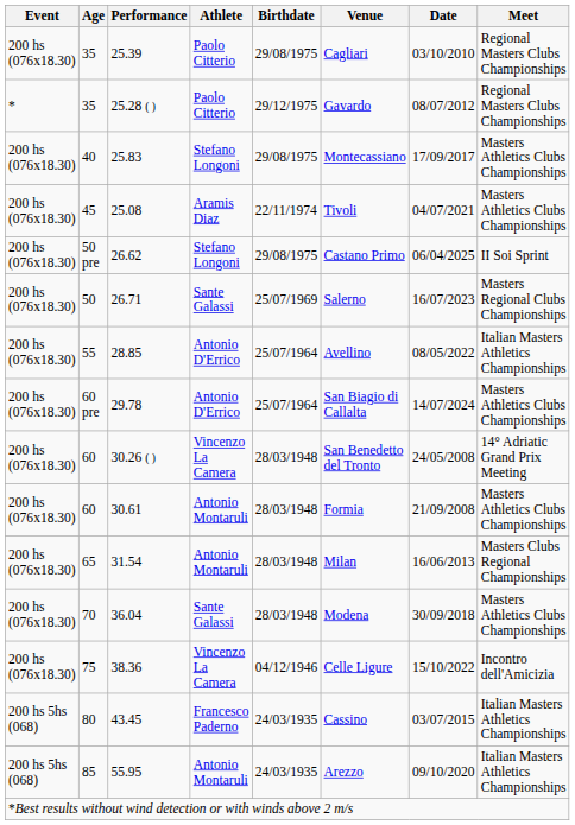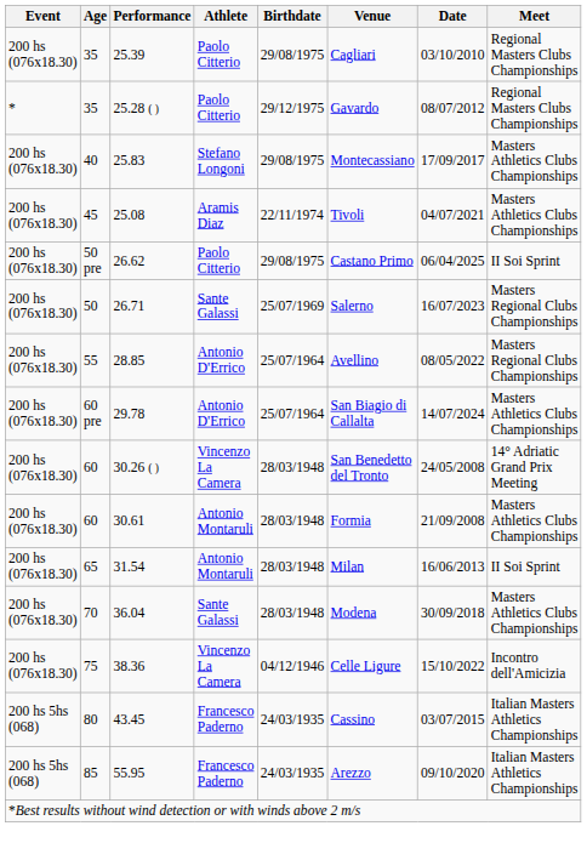 <table class="wikitable" width= style="font-size:90%; text-align:center">
 <tr>
 <th>Event</th>
 <th>Age</th>
 <th>Performance</th>
 <th>Athlete</th>
 <th>Birthdate</th>
 <th>Venue</th>
 <th>Date</th>
 <th>Meet</th>
 </tr>
 <tr>
 <td>200 hs (076x18.30)</td>
 <td>35</td>
 <td>25.39 </td>
 <td align=left><a href='#'>Paolo Citterio</a></td>
 <td>29/08/1975</td>
 <td align=left><a href='#'>Cagliari</a></td>
 <td>03/10/2010</td>
 <td>Regional Masters Clubs Championships</td>
 </tr>
 <tr>
 <td>*</td>
 <td>35</td>
 <td>25.28 <small>( )</small></td>
 <td align=left><a href='#'>Paolo Citterio</a></td>
 <td>29/12/1975</td>
 <td align=left><a href='#'>Gavardo</a></td>
 <td>08/07/2012</td>
 <td>Regional Masters Clubs Championships</td>
 </tr>
 <tr>
 <td>200 hs (076x18.30)</td>
 <td>40</td>
 <td>25.83 </td>
 <td align=left><a href='#'>Stefano Longoni</a></td>
 <td>29/08/1975</td>
 <td align=left><a href='#'>Montecassiano</a></td>
 <td>17/09/2017</td>
 <td>Masters Athletics Clubs Championships</td>
 </tr>
 <tr>
 <td>200 hs (076x18.30)</td>
 <td>45</td>
 <td>25.08 </td>
 <td align=left><a href='#'>Aramis Diaz</a></td>
 <td>22/11/1974</td>
 <td align=left><a href='#'>Tivoli</a></td>
 <td>04/07/2021</td>
 <td>Masters Athletics Clubs Championships</td>
 </tr>
 <tr>
 <td>200 hs (076x18.30)</td>
 <td>50 pre</td>
 <td>26.62 </td>
-<td align=left><a href='#'>Stefano Longoni</a></td>
+<td align=left><a href='#'>Paolo Citterio</a></td>
 <td>29/08/1975</td>
 <td align=left><a href='#'>Castano Primo</a></td>
 <td>06/04/2025</td>
 <td>II Soi Sprint</td>
 </tr>
 <tr>
 <td>200 hs (076x18.30)</td>
 <td>50</td>
 <td>26.71 </td>
 <td align=left><a href='#'>Sante Galassi</a></td>
 <td>25/07/1969</td>
 <td align=left><a href='#'>Salerno</a></td>
 <td>16/07/2023</td>
 <td>Masters Regional Clubs Championships</td>
 </tr>
 <tr>
 <td>200 hs (076x18.30)</td>
 <td>55</td>
 <td>28.85 </td>
 <td align=left><a href='#'>Antonio D'Errico</a></td>
 <td>25/07/1964</td>
 <td align=left><a href='#'>Avellino</a></td>
 <td>08/05/2022</td>
-<td>Italian Masters Athletics Championships</td>
+<td>Masters Regional Clubs Championships</td>
 </tr>
 <tr>
 <td>200 hs (076x18.30)</td>
 <td>60 pre</td>
 <td>29.78 </td>
 <td align=left><a href='#'>Antonio D'Errico</a></td>
 <td>25/07/1964</td>
 <td align=left><a href='#'>San Biagio di Callalta</a></td>
 <td>14/07/2024</td>
 <td>Masters Athletics Clubs Championships</td>
 </tr>
 <tr>
 <td>200 hs (076x18.30)</td>
 <td>60</td>
 <td>30.26 <small>( )</small></td>
 <td align=left><a href='#'>Vincenzo La Camera</a></td>
 <td>28/03/1948</td>
 <td align=left><a href='#'>San Benedetto del Tronto</a></td>
 <td>24/05/2008</td>
 <td>14° Adriatic Grand Prix Meeting</td>
 </tr>
 <tr>
 <td>200 hs (076x18.30)</td>
 <td>60</td>
 <td>30.61 </td>
 <td align=left><a href='#'>Antonio Montaruli</a></td>
 <td>28/03/1948</td>
 <td align=left><a href='#'>Formia</a></td>
 <td>21/09/2008</td>
 <td>Masters Athletics Clubs Championships</td>
 </tr>
 <tr>
 <td>200 hs (076x18.30)</td>
 <td>65</td>
 <td>31.54 </td>
 <td align=left><a href='#'>Antonio Montaruli</a></td>
 <td>28/03/1948</td>
 <td align=left><a href='#'>Milan</a></td>
 <td>16/06/2013</td>
-<td>Masters Clubs Regional Championships</td>
+<td>II Soi Sprint</td>
 </tr>
 <tr>
 <td>200 hs (076x18.30)</td>
 <td>70</td>
 <td>36.04 </td>
 <td align=left><a href='#'>Sante Galassi</a></td>
 <td>28/03/1948</td>
 <td align=left><a href='#'>Modena</a></td>
 <td>30/09/2018</td>
 <td>Masters Athletics Clubs Championships</td>
 </tr>
 <tr>
 <td>200 hs (076x18.30)</td>
 <td>75</td>
 <td>38.36 </td>
 <td align=left><a href='#'>Vincenzo La Camera</a></td>
 <td>04/12/1946</td>
 <td align=left><a href='#'>Celle Ligure</a></td>
 <td>15/10/2022</td>
 <td>Incontro dell'Amicizia</td>
 </tr>
 <tr>
 <td>200 hs 5hs (068)</td>
 <td>80</td>
 <td>43.45 </td>
 <td align=left><a href='#'>Francesco Paderno</a></td>
 <td>24/03/1935</td>
 <td align=left><a href='#'>Cassino</a></td>
 <td>03/07/2015</td>
 <td>Italian Masters Athletics Championships</td>
 </tr>
 <tr>
 <td>200 hs 5hs (068)</td>
 <td>85</td>
 <td>55.95 </td>
-<td align=left><a href='#'>Antonio Montaruli</a></td>
+<td align=left><a href='#'>Francesco Paderno</a></td>
 <td>24/03/1935</td>
 <td align=left><a href='#'>Arezzo</a></td>
 <td>09/10/2020</td>
 <td>Italian Masters Athletics Championships</td>
 </tr>
 <tr>
 <td colspan=8 align=left>*<em>Best results without wind detection or with winds above 2 m/s</em></td>
 </tr>
 </table>
